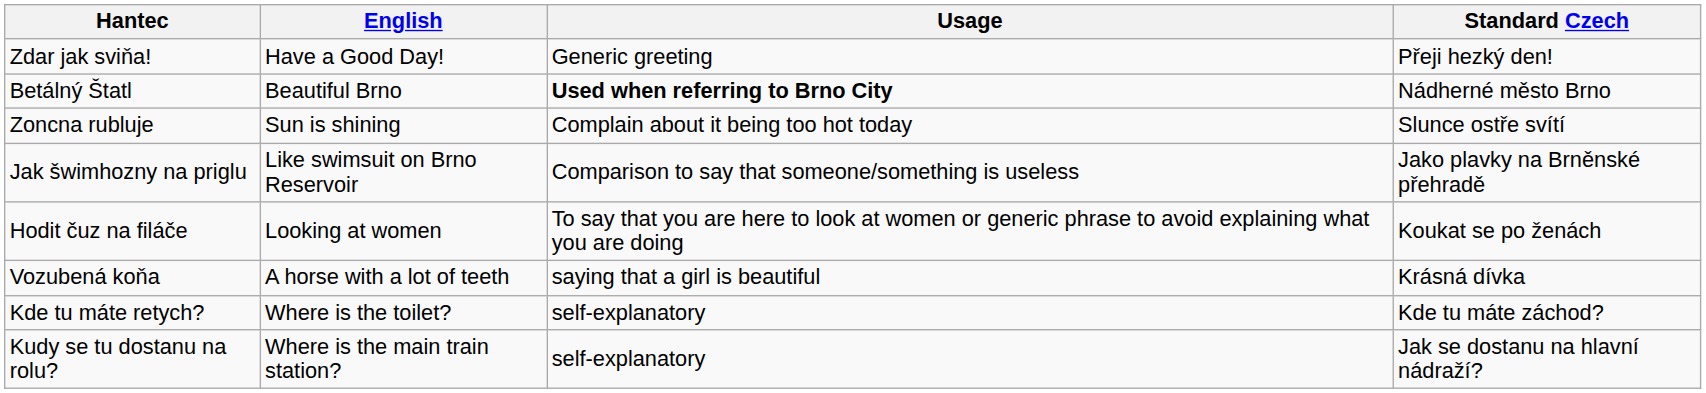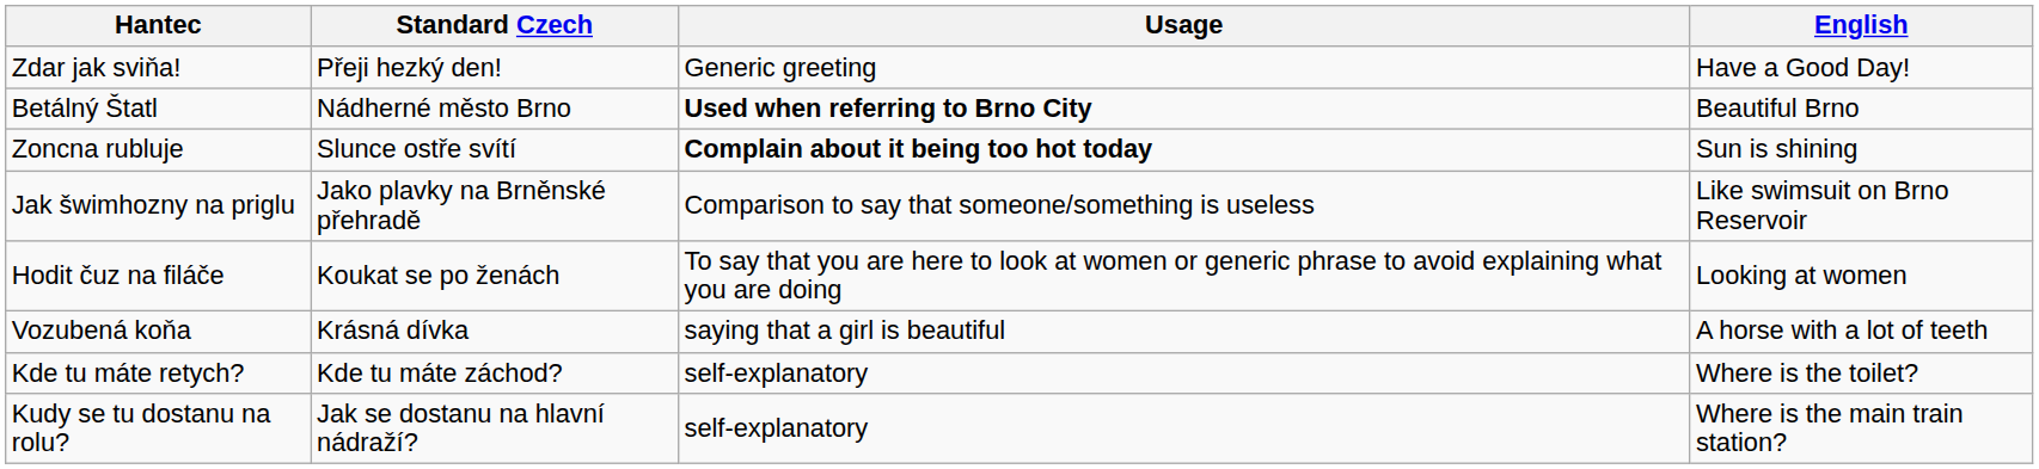 <table class="wikitable">
 <tr>
 <th>Hantec</th>
+<th>Standard <a href='#'>Czech</a></th>
+<th>Usage</th>
 <th><a href='#'>English</a></th>
-<th>Usage</th>
-<th>Standard <a href='#'>Czech</a></th>
 </tr>
 <tr>
 <td>Zdar jak sviňa!</td>
+<td>Přeji hezký den!</td>
+<td>Generic greeting</td>
 <td>Have a Good Day!</td>
-<td>Generic greeting</td>
-<td>Přeji hezký den!</td>
 </tr>
 <tr>
 <td>Betálný Štatl</td>
+<td>Nádherné město Brno</td>
+<td><strong>Used when referring to Brno City</strong></td>
 <td>Beautiful Brno</td>
-<td><strong>Used when referring to Brno City</strong></td>
-<td>Nádherné město Brno</td>
 </tr>
 <tr>
 <td>Zoncna rubluje</td>
+<td>Slunce ostře svítí</td>
+<td><strong>Complain about it being too hot today</strong></td>
 <td>Sun is shining</td>
-<td>Complain about it being too hot today</td>
-<td>Slunce ostře svítí</td>
 </tr>
 <tr>
 <td>Jak šwimhozny na priglu</td>
+<td>Jako plavky na Brněnské přehradě</td>
+<td>Comparison to say that someone/something is useless</td>
 <td>Like swimsuit on Brno Reservoir</td>
-<td>Comparison to say that someone/something is useless</td>
-<td>Jako plavky na Brněnské přehradě</td>
 </tr>
 <tr>
 <td>Hodit čuz na filáče</td>
+<td>Koukat se po ženách</td>
+<td>To say that you are here to look at women or generic phrase to avoid explaining what you are doing</td>
 <td>Looking at women</td>
-<td>To say that you are here to look at women or generic phrase to avoid explaining what you are doing</td>
-<td>Koukat se po ženách</td>
 </tr>
 <tr>
 <td>Vozubená koňa</td>
+<td>Krásná dívka</td>
+<td>saying that a girl is beautiful</td>
 <td>A horse with a lot of teeth</td>
-<td>saying that a girl is beautiful</td>
-<td>Krásná dívka</td>
 </tr>
 <tr>
 <td>Kde tu máte retych?</td>
+<td>Kde tu máte záchod?</td>
+<td>self-explanatory</td>
 <td>Where is the toilet?</td>
-<td>self-explanatory</td>
-<td>Kde tu máte záchod?</td>
 </tr>
 <tr>
 <td>Kudy se tu dostanu na rolu?</td>
+<td>Jak se dostanu na hlavní nádraží?</td>
+<td>self-explanatory</td>
 <td>Where is the main train station?</td>
-<td>self-explanatory</td>
-<td>Jak se dostanu na hlavní nádraží?</td>
 </tr>
 </table>
